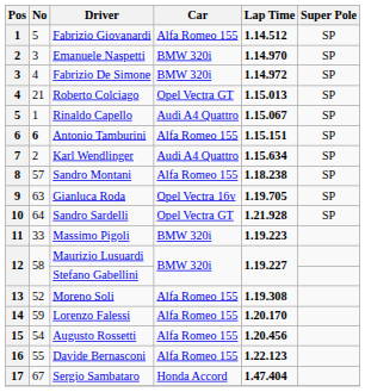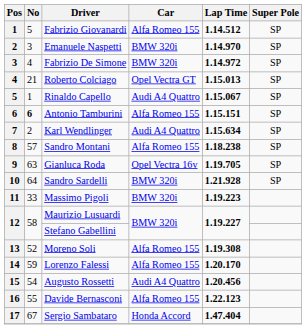 <table class="wikitable" style="font-size: 85%;">
 <tr>
 <th>Pos</th>
 <th>No</th>
 <th>Driver</th>
 <th>Car</th>
 <th>Lap Time</th>
 <th>Super Pole</th>
 </tr>
 <tr>
 <th>1</th>
 <td>5</td>
 <td> <a href='#'>Fabrizio Giovanardi</a></td>
 <td><a href='#'>Alfa Romeo 155</a></td>
 <td><strong>1.14.512</strong></td>
 <td align=center>SP</td>
 </tr>
 <tr>
 <th>2</th>
 <td>3</td>
 <td> <a href='#'>Emanuele Naspetti</a></td>
 <td><a href='#'>BMW 320i</a></td>
 <td><strong>1.14.970</strong></td>
 <td align=center>SP</td>
 </tr>
 <tr>
 <th>3</th>
 <td>4</td>
 <td> <a href='#'>Fabrizio De Simone</a></td>
 <td><a href='#'>BMW 320i</a></td>
 <td><strong>1.14.972</strong></td>
 <td align=center>SP</td>
 </tr>
 <tr>
 <th>4</th>
 <td>21</td>
 <td> <a href='#'>Roberto Colciago</a></td>
 <td><a href='#'> Opel Vectra GT</a></td>
 <td><strong>1.15.013</strong></td>
 <td align=center>SP</td>
 </tr>
 <tr>
 <th>5</th>
 <td>1</td>
 <td> <a href='#'>Rinaldo Capello</a></td>
 <td><a href='#'>Audi A4 Quattro</a></td>
 <td><strong>1.15.067</strong></td>
 <td align=center>SP</td>
 </tr>
 <tr>
 <th>6</th>
 <td><strong>6</strong></td>
 <td> <a href='#'>Antonio Tamburini</a></td>
 <td><a href='#'>Alfa Romeo 155</a></td>
 <td><strong>1.15.151</strong></td>
 <td align=center>SP</td>
 </tr>
 <tr>
 <th>7</th>
 <td>2</td>
 <td> <a href='#'>Karl Wendlinger</a></td>
 <td><a href='#'>Audi A4 Quattro</a></td>
 <td><strong>1.15.634</strong></td>
 <td align=center>SP</td>
 </tr>
 <tr>
 <th>8</th>
 <td>57</td>
 <td> <a href='#'>Sandro Montani</a></td>
 <td><a href='#'>Alfa Romeo 155</a></td>
 <td><strong>1.18.238</strong></td>
 <td align=center>SP</td>
 </tr>
 <tr>
 <th>9</th>
 <td>63</td>
 <td> <a href='#'>Gianluca Roda</a></td>
 <td><a href='#'> Opel Vectra 16v</a></td>
 <td><strong>1.19.705</strong></td>
 <td align=center>SP</td>
 </tr>
 <tr>
 <th>10</th>
 <td>64</td>
 <td> <a href='#'>Sandro Sardelli</a></td>
-<td><a href='#'> Opel Vectra GT</a></td>
+<td><a href='#'>BMW 320i</a></td>
 <td><strong>1.21.928</strong></td>
 <td align=center>SP</td>
 </tr>
 <tr>
 <th>11</th>
 <td>33</td>
 <td> <a href='#'>Massimo Pigoli</a></td>
 <td><a href='#'>BMW 320i</a></td>
 <td><strong>1.19.223</strong></td>
 <td></td>
 </tr>
 <tr>
 <th rowspan=2>12</th>
 <td rowspan=2>58</td>
 <td> <a href='#'>Maurizio Lusuardi</a></td>
 <td rowspan=2><a href='#'>BMW 320i</a></td>
 <td rowspan=2><strong>1.19.227</strong></td>
 <td></td>
 </tr>
 <tr>
 <td> <a href='#'>Stefano Gabellini</a></td>
 </tr>
 <tr>
 <th>13</th>
 <td>52</td>
 <td> <a href='#'>Moreno Soli</a></td>
 <td><a href='#'>Alfa Romeo 155</a></td>
 <td><strong>1.19.308</strong></td>
 <td></td>
 </tr>
 <tr>
 <th>14</th>
 <td>59</td>
 <td> <a href='#'>Lorenzo Falessi</a></td>
 <td><a href='#'>Alfa Romeo 155</a></td>
 <td><strong>1.20.170</strong></td>
 <td></td>
 </tr>
 <tr>
 <th>15</th>
 <td>54</td>
 <td> <a href='#'>Augusto Rossetti</a></td>
-<td><a href='#'>Alfa Romeo 155</a></td>
+<td><a href='#'>Audi A4 Quattro</a></td>
 <td><strong>1.20.456</strong></td>
 <td></td>
 </tr>
 <tr>
 <th>16</th>
 <td>55</td>
 <td> <a href='#'>Davide Bernasconi</a></td>
 <td><a href='#'>Alfa Romeo 155</a></td>
 <td><strong>1.22.123</strong></td>
 <td></td>
 </tr>
 <tr>
 <th>17</th>
 <td>67</td>
 <td> <a href='#'>Sergio Sambataro</a></td>
 <td><a href='#'>Honda Accord</a></td>
 <td><strong>1.47.404</strong></td>
 <td></td>
 </tr>
 <tr>
 </tr>
 </table>
